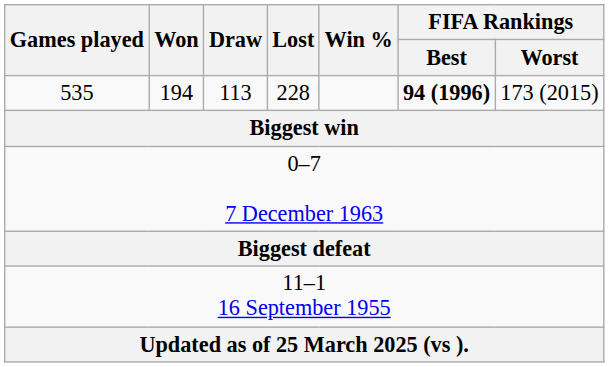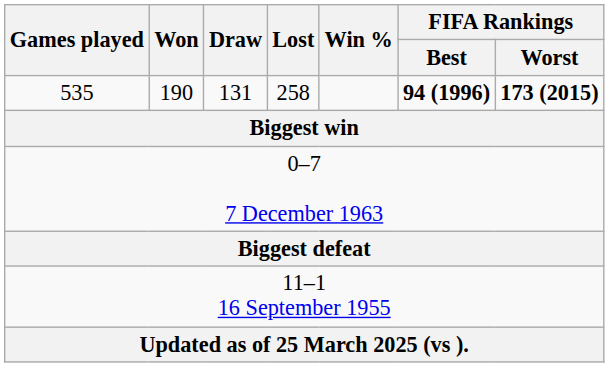 <table Class = "wikitable" style="text-align:center;">
 <tr>
 <th rowspan=2>Games played</th>
 <th rowspan=2>Won</th>
 <th rowspan=2>Draw</th>
 <th rowspan=2>Lost</th>
 <th rowspan=2>Win %</th>
 <th colspan=2>FIFA Rankings</th>
 </tr>
 <tr>
 <th>Best</th>
 <th>Worst</th>
 </tr>
 <tr>
 <td>535</td>
-<td>194</td>
-<td>113</td>
-<td>228</td>
+<td>190</td>
+<td>131</td>
+<td>258</td>
 <td></td>
 <td><strong>94 (1996)</strong></td>
-<td>173 (2015)</td>
+<td><strong>173 (2015)</strong></td>
 </tr>
 <tr>
 <th colspan=7>Biggest win</th>
 </tr>
 <tr>
 <td colspan=7> 0–7  <br><br><a href='#'>7 December 1963</a></td>
 </tr>
 <tr>
 <th colspan=7>Biggest defeat</th>
 </tr>
 <tr>
 <td colspan=7> 11–1 <br><a href='#'>16 September 1955</a></td>
 </tr>
 <tr>
 <th colspan=7>Updated as of 25 March 2025 (vs ).</th>
 </tr>
 </table>
